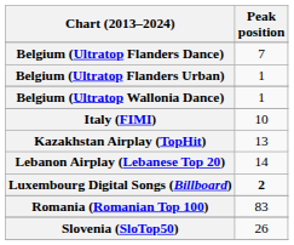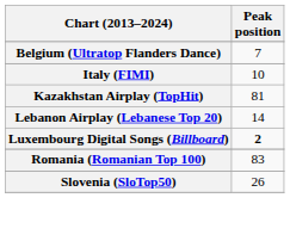 <table class="wikitable plainrowheaders sortable" style="text-align:center;">
 <tr>
 <th scope="col">Chart (2013–2024)</th>
 <th scope="col">Peak<br>position</th>
 </tr>
 <tr>
 </tr>
 <tr>
 </tr>
 <tr>
 <th scope="row">Belgium (<a href='#'>Ultratop</a> Flanders Dance)</th>
 <td align=center>7</td>
 </tr>
 <tr>
-<th scope="row">Belgium (<a href='#'>Ultratop</a> Flanders Urban)</th>
-<td align=center>1</td>
-</tr>
-<tr>
-</tr>
-<tr>
-<th scope="row">Belgium (<a href='#'>Ultratop</a> Wallonia Dance)</th>
-<td align=center>1</td>
 </tr>
 <tr>
 </tr>
 <tr>
 </tr>
 <tr>
 </tr>
 <tr>
 </tr>
 <tr>
 </tr>
 <tr>
 </tr>
 <tr>
 </tr>
 <tr>
 </tr>
 <tr>
 </tr>
 <tr>
 <th scope="row">Italy (<a href='#'>FIMI</a>)</th>
 <td align="center">10</td>
 </tr>
 <tr>
 <th scope="row">Kazakhstan Airplay (<a href='#'>TopHit</a>)</th>
-<td>13</td>
+<td>81</td>
 </tr>
 <tr>
 <th scope="row">Lebanon Airplay (<a href='#'>Lebanese Top 20</a>)</th>
 <td>14</td>
 </tr>
 <tr>
 <th scope="row">Luxembourg Digital Songs (<em><a href='#'>Billboard</a></em>)</th>
 <td style="text-align:center;"><strong>2</strong></td>
 </tr>
 <tr>
 </tr>
 <tr>
 </tr>
 <tr>
 <th scope="row">Romania (<a href='#'>Romanian Top 100</a>)</th>
 <td style="text-align:center;">83</td>
 </tr>
 <tr>
 </tr>
 <tr>
 <th scope="row">Slovenia (<a href='#'>SloTop50</a>)</th>
 <td align=center>26</td>
 </tr>
 <tr>
 </tr>
 <tr>
 </tr>
 <tr>
 </tr>
 <tr>
 </tr>
 <tr>
 </tr>
 </table>
